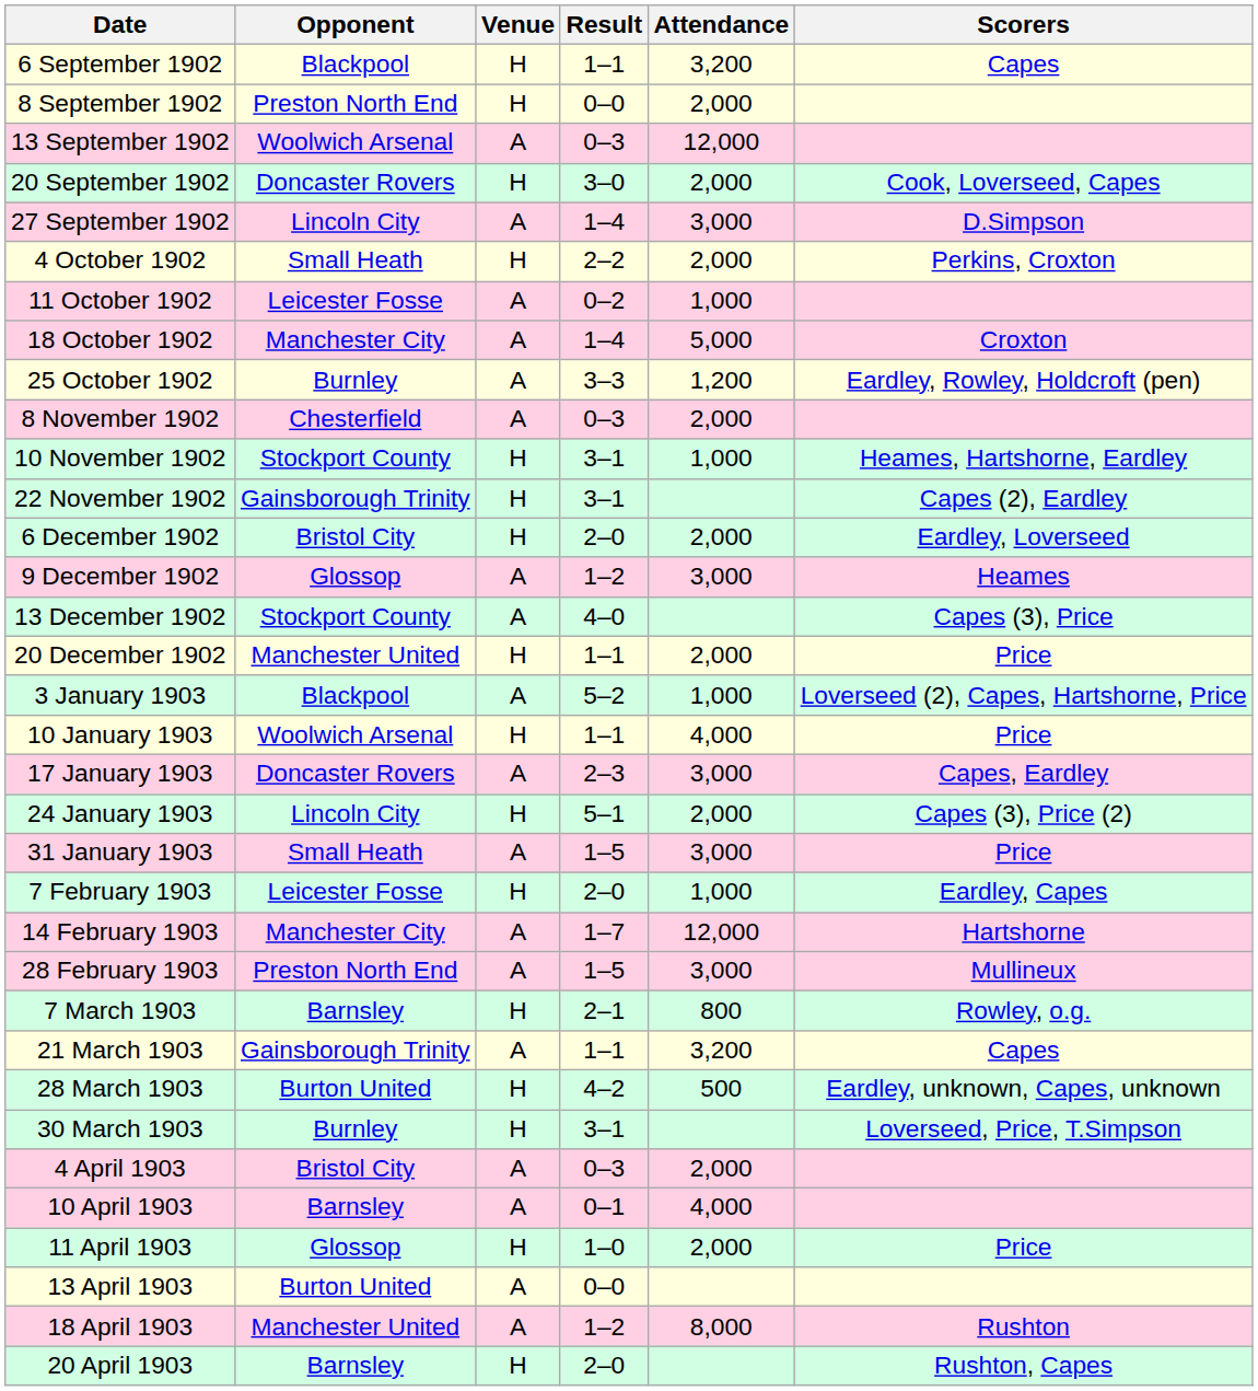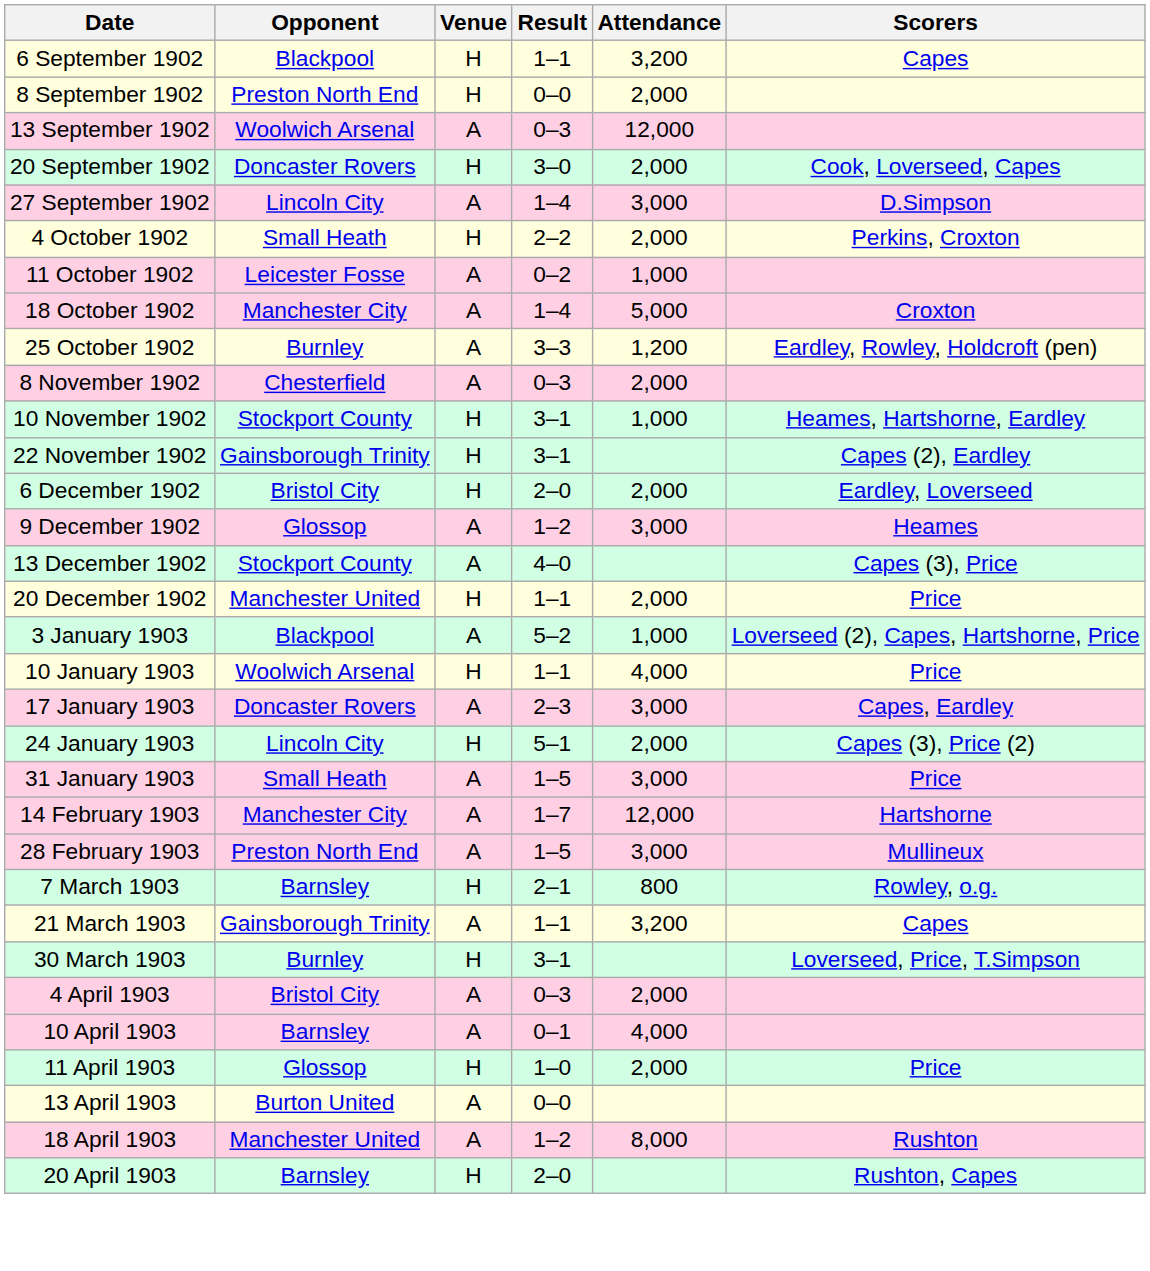 <table class="wikitable sortable" style="font-size:100%; text-align:center">
 <tr>
 <th>Date</th>
 <th>Opponent</th>
 <th>Venue</th>
 <th>Result</th>
 <th>Attendance</th>
 <th>Scorers</th>
 </tr>
 <tr style="background-color: #ffffdd;">
 <td>6 September 1902</td>
 <td><a href='#'>Blackpool</a></td>
 <td>H</td>
 <td>1–1</td>
 <td>3,200</td>
 <td><a href='#'>Capes</a></td>
 </tr>
 <tr style="background-color: #ffffdd;">
 <td>8 September 1902</td>
 <td><a href='#'>Preston North End</a></td>
 <td>H</td>
 <td>0–0</td>
 <td>2,000</td>
 <td></td>
 </tr>
 <tr style="background-color: #ffd0e3;">
 <td>13 September 1902</td>
 <td><a href='#'>Woolwich Arsenal</a></td>
 <td>A</td>
 <td>0–3</td>
 <td>12,000</td>
 <td></td>
 </tr>
 <tr style="background-color: #d0ffe3;">
 <td>20 September 1902</td>
 <td><a href='#'>Doncaster Rovers</a></td>
 <td>H</td>
 <td>3–0</td>
 <td>2,000</td>
 <td><a href='#'>Cook</a>, <a href='#'>Loverseed</a>, <a href='#'>Capes</a></td>
 </tr>
 <tr style="background-color: #ffd0e3;">
 <td>27 September 1902</td>
 <td><a href='#'>Lincoln City</a></td>
 <td>A</td>
 <td>1–4</td>
 <td>3,000</td>
 <td><a href='#'>D.Simpson</a></td>
 </tr>
 <tr style="background-color: #ffffdd;">
 <td>4 October 1902</td>
 <td><a href='#'>Small Heath</a></td>
 <td>H</td>
 <td>2–2</td>
 <td>2,000</td>
 <td><a href='#'>Perkins</a>, <a href='#'>Croxton</a></td>
 </tr>
 <tr style="background-color: #ffd0e3;">
 <td>11 October 1902</td>
 <td><a href='#'>Leicester Fosse</a></td>
 <td>A</td>
 <td>0–2</td>
 <td>1,000</td>
 <td></td>
 </tr>
 <tr style="background-color: #ffd0e3;">
 <td>18 October 1902</td>
 <td><a href='#'>Manchester City</a></td>
 <td>A</td>
 <td>1–4</td>
 <td>5,000</td>
 <td><a href='#'>Croxton</a></td>
 </tr>
 <tr style="background-color: #ffffdd;">
 <td>25 October 1902</td>
 <td><a href='#'>Burnley</a></td>
 <td>A</td>
 <td>3–3</td>
 <td>1,200</td>
 <td><a href='#'>Eardley</a>, <a href='#'>Rowley</a>, <a href='#'>Holdcroft</a> (pen)</td>
 </tr>
 <tr style="background-color: #ffd0e3;">
 <td>8 November 1902</td>
 <td><a href='#'>Chesterfield</a></td>
 <td>A</td>
 <td>0–3</td>
 <td>2,000</td>
 <td></td>
 </tr>
 <tr style="background-color: #d0ffe3;">
 <td>10 November 1902</td>
 <td><a href='#'>Stockport County</a></td>
 <td>H</td>
 <td>3–1</td>
 <td>1,000</td>
 <td><a href='#'>Heames</a>, <a href='#'>Hartshorne</a>, <a href='#'>Eardley</a></td>
 </tr>
 <tr style="background-color: #d0ffe3;">
 <td>22 November 1902</td>
 <td><a href='#'>Gainsborough Trinity</a></td>
 <td>H</td>
 <td>3–1</td>
 <td></td>
 <td><a href='#'>Capes</a> (2), <a href='#'>Eardley</a></td>
 </tr>
 <tr style="background-color: #d0ffe3;">
 <td>6 December 1902</td>
 <td><a href='#'>Bristol City</a></td>
 <td>H</td>
 <td>2–0</td>
 <td>2,000</td>
 <td><a href='#'>Eardley</a>, <a href='#'>Loverseed</a></td>
 </tr>
 <tr style="background-color: #ffd0e3;">
 <td>9 December 1902</td>
 <td><a href='#'>Glossop</a></td>
 <td>A</td>
 <td>1–2</td>
 <td>3,000</td>
 <td><a href='#'>Heames</a></td>
 </tr>
 <tr style="background-color: #d0ffe3;">
 <td>13 December 1902</td>
 <td><a href='#'>Stockport County</a></td>
 <td>A</td>
 <td>4–0</td>
 <td></td>
 <td><a href='#'>Capes</a> (3), <a href='#'>Price</a></td>
 </tr>
 <tr style="background-color: #ffffdd;">
 <td>20 December 1902</td>
 <td><a href='#'>Manchester United</a></td>
 <td>H</td>
 <td>1–1</td>
 <td>2,000</td>
 <td><a href='#'>Price</a></td>
 </tr>
 <tr style="background-color: #d0ffe3;">
 <td>3 January 1903</td>
 <td><a href='#'>Blackpool</a></td>
 <td>A</td>
 <td>5–2</td>
 <td>1,000</td>
 <td><a href='#'>Loverseed</a> (2), <a href='#'>Capes</a>, <a href='#'>Hartshorne</a>, <a href='#'>Price</a></td>
 </tr>
 <tr style="background-color: #ffffdd;">
 <td>10 January 1903</td>
 <td><a href='#'>Woolwich Arsenal</a></td>
 <td>H</td>
 <td>1–1</td>
 <td>4,000</td>
 <td><a href='#'>Price</a></td>
 </tr>
 <tr style="background-color: #ffd0e3;">
 <td>17 January 1903</td>
 <td><a href='#'>Doncaster Rovers</a></td>
 <td>A</td>
 <td>2–3</td>
 <td>3,000</td>
 <td><a href='#'>Capes</a>, <a href='#'>Eardley</a></td>
 </tr>
 <tr style="background-color: #d0ffe3;">
 <td>24 January 1903</td>
 <td><a href='#'>Lincoln City</a></td>
 <td>H</td>
 <td>5–1</td>
 <td>2,000</td>
 <td><a href='#'>Capes</a> (3), <a href='#'>Price</a> (2)</td>
 </tr>
 <tr style="background-color: #ffd0e3;">
 <td>31 January 1903</td>
 <td><a href='#'>Small Heath</a></td>
 <td>A</td>
 <td>1–5</td>
 <td>3,000</td>
 <td><a href='#'>Price</a></td>
 </tr>
-<tr style="background-color: #d0ffe3;">
-<td>7 February 1903</td>
-<td><a href='#'>Leicester Fosse</a></td>
-<td>H</td>
-<td>2–0</td>
-<td>1,000</td>
-<td><a href='#'>Eardley</a>, <a href='#'>Capes</a></td>
-</tr>
 <tr style="background-color: #ffd0e3;">
 <td>14 February 1903</td>
 <td><a href='#'>Manchester City</a></td>
 <td>A</td>
 <td>1–7</td>
 <td>12,000</td>
 <td><a href='#'>Hartshorne</a></td>
 </tr>
 <tr style="background-color: #ffd0e3;">
 <td>28 February 1903</td>
 <td><a href='#'>Preston North End</a></td>
 <td>A</td>
 <td>1–5</td>
 <td>3,000</td>
 <td><a href='#'>Mullineux</a></td>
 </tr>
 <tr style="background-color: #d0ffe3;">
 <td>7 March 1903</td>
 <td><a href='#'>Barnsley</a></td>
 <td>H</td>
 <td>2–1</td>
 <td>800</td>
 <td><a href='#'>Rowley</a>, <a href='#'>o.g.</a></td>
 </tr>
 <tr style="background-color: #ffffdd;">
 <td>21 March 1903</td>
 <td><a href='#'>Gainsborough Trinity</a></td>
 <td>A</td>
 <td>1–1</td>
 <td>3,200</td>
 <td><a href='#'>Capes</a></td>
-</tr>
-<tr style="background-color: #d0ffe3;">
-<td>28 March 1903</td>
-<td><a href='#'>Burton United</a></td>
-<td>H</td>
-<td>4–2</td>
-<td>500</td>
-<td><a href='#'>Eardley</a>, unknown, <a href='#'>Capes</a>, unknown</td>
 </tr>
 <tr style="background-color: #d0ffe3;">
 <td>30 March 1903</td>
 <td><a href='#'>Burnley</a></td>
 <td>H</td>
 <td>3–1</td>
 <td></td>
 <td><a href='#'>Loverseed</a>, <a href='#'>Price</a>, <a href='#'>T.Simpson</a></td>
 </tr>
 <tr style="background-color: #ffd0e3;">
 <td>4 April 1903</td>
 <td><a href='#'>Bristol City</a></td>
 <td>A</td>
 <td>0–3</td>
 <td>2,000</td>
 <td></td>
 </tr>
 <tr style="background-color: #ffd0e3;">
 <td>10 April 1903</td>
 <td><a href='#'>Barnsley</a></td>
 <td>A</td>
 <td>0–1</td>
 <td>4,000</td>
 <td></td>
 </tr>
 <tr style="background-color: #d0ffe3;">
 <td>11 April 1903</td>
 <td><a href='#'>Glossop</a></td>
 <td>H</td>
 <td>1–0</td>
 <td>2,000</td>
 <td><a href='#'>Price</a></td>
 </tr>
 <tr style="background-color: #ffffdd;">
 <td>13 April 1903</td>
 <td><a href='#'>Burton United</a></td>
 <td>A</td>
 <td>0–0</td>
 <td></td>
 <td></td>
 </tr>
 <tr style="background-color: #ffd0e3;">
 <td>18 April 1903</td>
 <td><a href='#'>Manchester United</a></td>
 <td>A</td>
 <td>1–2</td>
 <td>8,000</td>
 <td><a href='#'>Rushton</a></td>
 </tr>
 <tr style="background-color: #d0ffe3;">
 <td>20 April 1903</td>
 <td><a href='#'>Barnsley</a></td>
 <td>H</td>
 <td>2–0</td>
 <td></td>
 <td><a href='#'>Rushton</a>, <a href='#'>Capes</a></td>
 </tr>
 </table>
